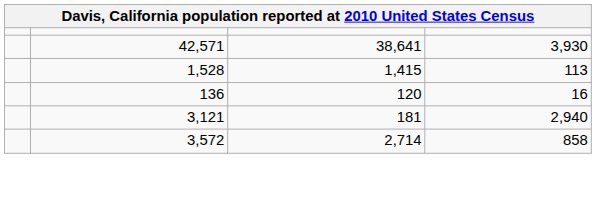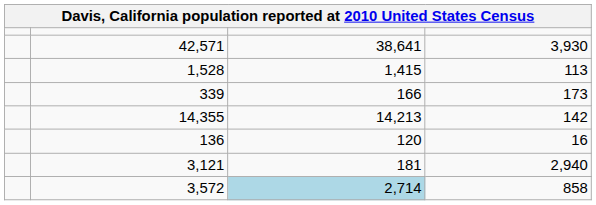 <table class="wikitable collapsible" style="width:50%;">
 <tr>
 <th colspan="4">Davis, California population reported at <a href='#'>2010 United States Census</a></th>
 </tr>
 <tr>
 <td></td>
 <td><strong></strong></td>
 <td></td>
 <td></td>
 </tr>
 <tr>
 <td></td>
 <td align="right">42,571</td>
 <td align="right">38,641</td>
 <td align="right">3,930</td>
 </tr>
 <tr>
 <td></td>
 <td align="right">1,528</td>
 <td align="right">1,415</td>
 <td align="right">113</td>
 </tr>
 <tr>
 <td></td>
+<td align="right">339</td>
+<td align="right">166</td>
+<td align="right">173</td>
+</tr>
+<tr>
+<td></td>
+<td align="right">14,355</td>
+<td align="right">14,213</td>
+<td align="right">142</td>
+</tr>
+<tr>
+<td></td>
 <td align="right">136</td>
 <td align="right">120</td>
 <td align="right">16</td>
 </tr>
 <tr>
 <td></td>
 <td align="right">3,121</td>
 <td align="right">181</td>
 <td align="right">2,940</td>
 </tr>
 <tr>
 <td></td>
 <td align="right">3,572</td>
-<td align="right">2,714</td>
+<td align="right" style="background: lightblue;">2,714</td>
 <td align="right">858</td>
 </tr>
 </table>
